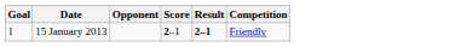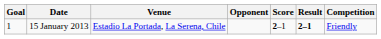 <table class="wikitable collapsible collapsed" style=font-size:85%>
 <tr>
 <th>Goal</th>
 <th>Date</th>
+<th>Venue</th>
 <th>Opponent</th>
 <th>Score</th>
 <th>Result</th>
 <th>Competition</th>
 </tr>
 <tr>
 <td>1</td>
 <td>15 January 2013</td>
+<td><a href='#'>Estadio La Portada</a>, <a href='#'>La Serena, Chile</a></td>
 <td align=left></td>
 <td><strong>2</strong>–1</td>
 <td><strong>2–1</strong></td>
 <td><a href='#'>Friendly</a></td>
 </tr>
 </table>
